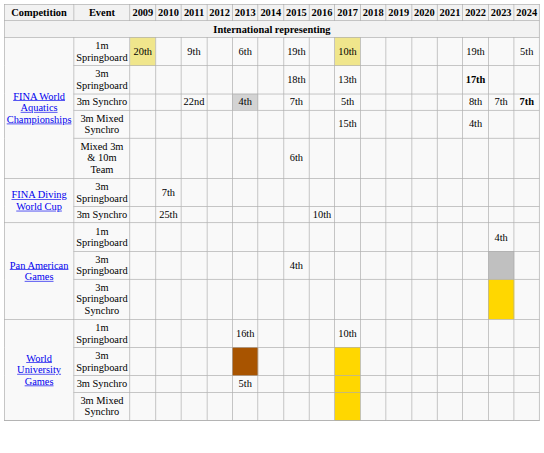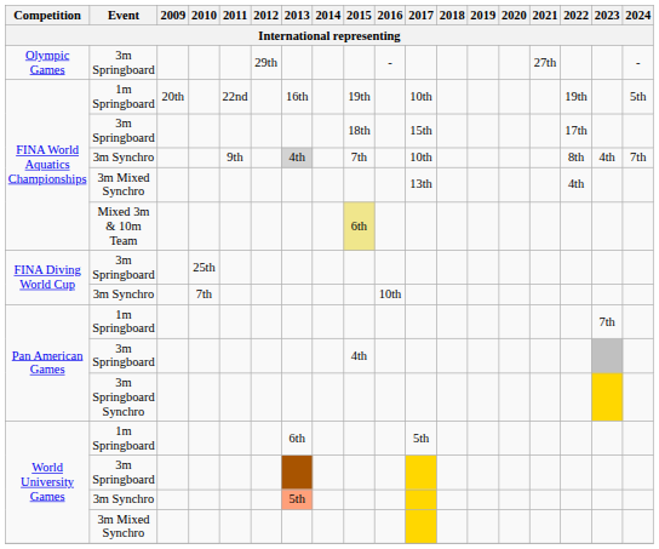 <table class="wikitable" style="text-align:center;">
 <tr>
 <th>Competition</th>
 <th>Event</th>
 <th>2009</th>
 <th>2010</th>
 <th>2011</th>
 <th>2012</th>
 <th>2013</th>
 <th>2014</th>
 <th>2015</th>
 <th>2016</th>
 <th>2017</th>
 <th>2018</th>
 <th>2019</th>
 <th>2020</th>
 <th>2021</th>
 <th>2022</th>
 <th>2023</th>
 <th>2024</th>
 </tr>
 <tr>
 <th colspan="18">International representing </th>
 </tr>
 <tr>
+<td rowspan="1"><a href='#'>Olympic Games</a></td>
+<td>3m Springboard</td>
+<td></td>
+<td></td>
+<td></td>
+<td>29th</td>
+<td></td>
+<td></td>
+<td></td>
+<td>-</td>
+<td></td>
+<td></td>
+<td></td>
+<td></td>
+<td>27th</td>
+<td></td>
+<td></td>
+<td>-</td>
+</tr>
+<tr>
 <td rowspan="5"><a href='#'>FINA World Aquatics Championships</a></td>
 <td>1m Springboard</td>
-<td style="background: khaki;">20th</td>
+<td>20th</td>
 <td></td>
-<td>9th</td>
+<td>22nd</td>
 <td></td>
-<td>6th</td>
+<td>16th</td>
 <td></td>
 <td>19th</td>
 <td></td>
-<td style="background: khaki;">10th</td>
+<td>10th</td>
 <td></td>
 <td></td>
 <td></td>
 <td></td>
 <td>19th</td>
 <td></td>
 <td>5th</td>
 </tr>
 <tr>
 <td>3m Springboard</td>
 <td></td>
 <td></td>
 <td></td>
 <td></td>
 <td></td>
 <td></td>
 <td>18th</td>
 <td></td>
-<td>13th</td>
+<td>15th</td>
 <td></td>
 <td></td>
 <td></td>
 <td></td>
-<td><strong>17th</strong></td>
+<td>17th</td>
 <td></td>
 <td></td>
 </tr>
 <tr>
 <td>3m Synchro</td>
 <td></td>
 <td></td>
-<td>22nd</td>
+<td>9th</td>
 <td></td>
 <td style="background: lightgrey;">4th</td>
 <td></td>
 <td>7th</td>
 <td></td>
-<td>5th</td>
+<td>10th</td>
 <td></td>
 <td></td>
 <td></td>
 <td></td>
 <td>8th</td>
+<td>4th</td>
 <td>7th</td>
-<td><strong>7th</strong></td>
 </tr>
 <tr>
 <td>3m Mixed Synchro</td>
 <td></td>
 <td></td>
 <td></td>
 <td></td>
 <td></td>
 <td></td>
 <td></td>
 <td></td>
-<td>15th</td>
+<td>13th</td>
 <td></td>
 <td></td>
 <td></td>
 <td></td>
 <td>4th</td>
 <td></td>
 <td></td>
 </tr>
 <tr>
 <td>Mixed 3m & 10m Team</td>
 <td></td>
 <td></td>
 <td></td>
 <td></td>
 <td></td>
 <td></td>
-<td>6th</td>
+<td style="background: khaki;">6th</td>
 <td></td>
 <td></td>
 <td></td>
 <td></td>
 <td></td>
 <td></td>
 <td></td>
 <td></td>
 <td></td>
 </tr>
 <tr>
 <td rowspan="2"><a href='#'>FINA Diving World Cup</a></td>
 <td>3m Springboard</td>
 <td></td>
-<td>7th</td>
+<td>25th</td>
 <td></td>
 <td></td>
 <td></td>
 <td></td>
 <td></td>
 <td></td>
 <td></td>
 <td></td>
 <td></td>
 <td></td>
 <td></td>
 <td></td>
 <td></td>
 <td></td>
 </tr>
 <tr>
 <td>3m Synchro</td>
 <td></td>
-<td>25th</td>
+<td>7th</td>
 <td></td>
 <td></td>
 <td></td>
 <td></td>
 <td></td>
 <td>10th</td>
 <td></td>
 <td></td>
 <td></td>
 <td></td>
 <td></td>
 <td></td>
 <td></td>
 <td></td>
 </tr>
 <tr>
 <td rowspan="3"><a href='#'> Pan American Games</a></td>
 <td>1m Springboard</td>
 <td></td>
 <td></td>
 <td></td>
 <td></td>
 <td></td>
 <td></td>
 <td></td>
 <td></td>
 <td></td>
 <td></td>
 <td></td>
 <td></td>
 <td></td>
 <td></td>
-<td>4th</td>
+<td>7th</td>
 <td></td>
 </tr>
 <tr>
 <td>3m Springboard</td>
 <td></td>
 <td></td>
 <td></td>
 <td></td>
 <td></td>
 <td></td>
 <td>4th</td>
 <td></td>
 <td></td>
 <td></td>
 <td></td>
 <td></td>
 <td></td>
 <td></td>
 <td bgcolor=silver></td>
 <td></td>
 </tr>
 <tr>
 <td>3m Springboard Synchro</td>
 <td></td>
 <td></td>
 <td></td>
 <td></td>
 <td></td>
 <td></td>
 <td></td>
 <td></td>
 <td></td>
 <td></td>
 <td></td>
 <td></td>
 <td></td>
 <td></td>
 <td bgcolor=gold></td>
 <td></td>
 </tr>
 <tr>
 <td rowspan="4"><a href='#'> World University Games</a></td>
 <td>1m Springboard</td>
 <td></td>
 <td></td>
 <td></td>
 <td></td>
-<td>16th</td>
+<td>6th</td>
 <td></td>
 <td></td>
 <td></td>
-<td>10th</td>
+<td>5th</td>
 <td></td>
 <td></td>
 <td></td>
 <td></td>
 <td></td>
 <td></td>
 <td></td>
 </tr>
 <tr>
 <td>3m Springboard</td>
 <td></td>
 <td></td>
 <td></td>
 <td></td>
 <td bgcolor=#a85400></td>
 <td></td>
 <td></td>
 <td></td>
 <td bgcolor=gold></td>
 <td></td>
 <td></td>
 <td></td>
 <td></td>
 <td></td>
 <td></td>
 <td></td>
 </tr>
 <tr>
 <td>3m Synchro</td>
 <td></td>
 <td></td>
 <td></td>
 <td></td>
-<td>5th</td>
+<td style="background: lightsalmon;">5th</td>
 <td></td>
 <td></td>
 <td></td>
 <td bgcolor=gold></td>
 <td></td>
 <td></td>
 <td></td>
 <td></td>
 <td></td>
 <td></td>
 <td></td>
 </tr>
 <tr>
 <td>3m Mixed Synchro</td>
 <td></td>
 <td></td>
 <td></td>
 <td></td>
 <td></td>
 <td></td>
 <td></td>
 <td></td>
 <td bgcolor=gold></td>
 <td></td>
 <td></td>
 <td></td>
 <td></td>
 <td></td>
 <td></td>
 <td></td>
 </tr>
 <tr>
 </tr>
 </table>
